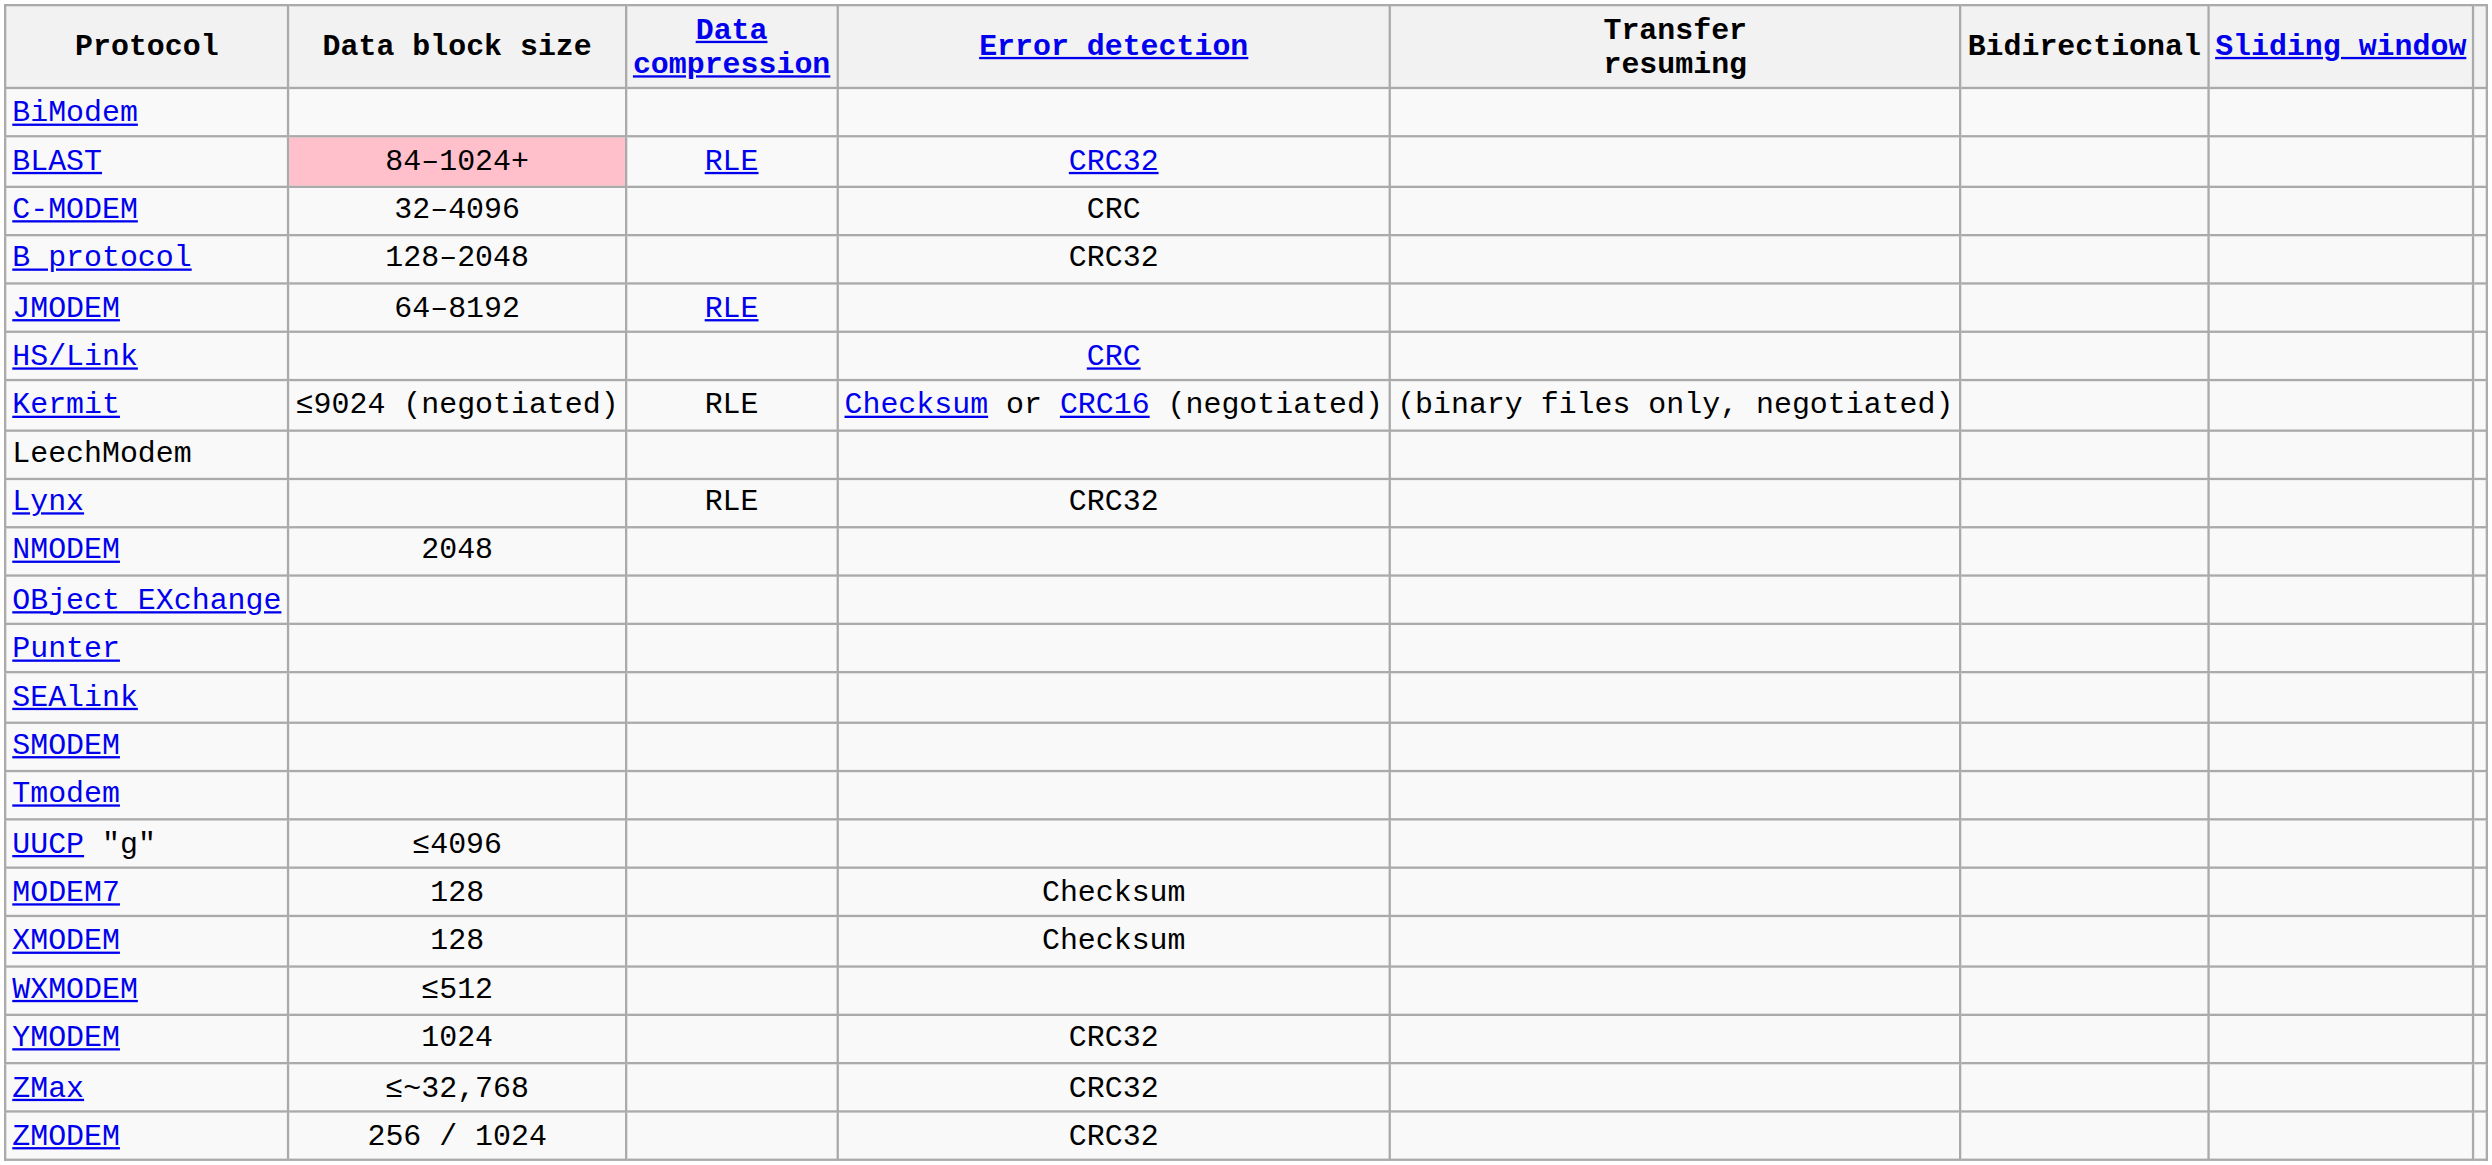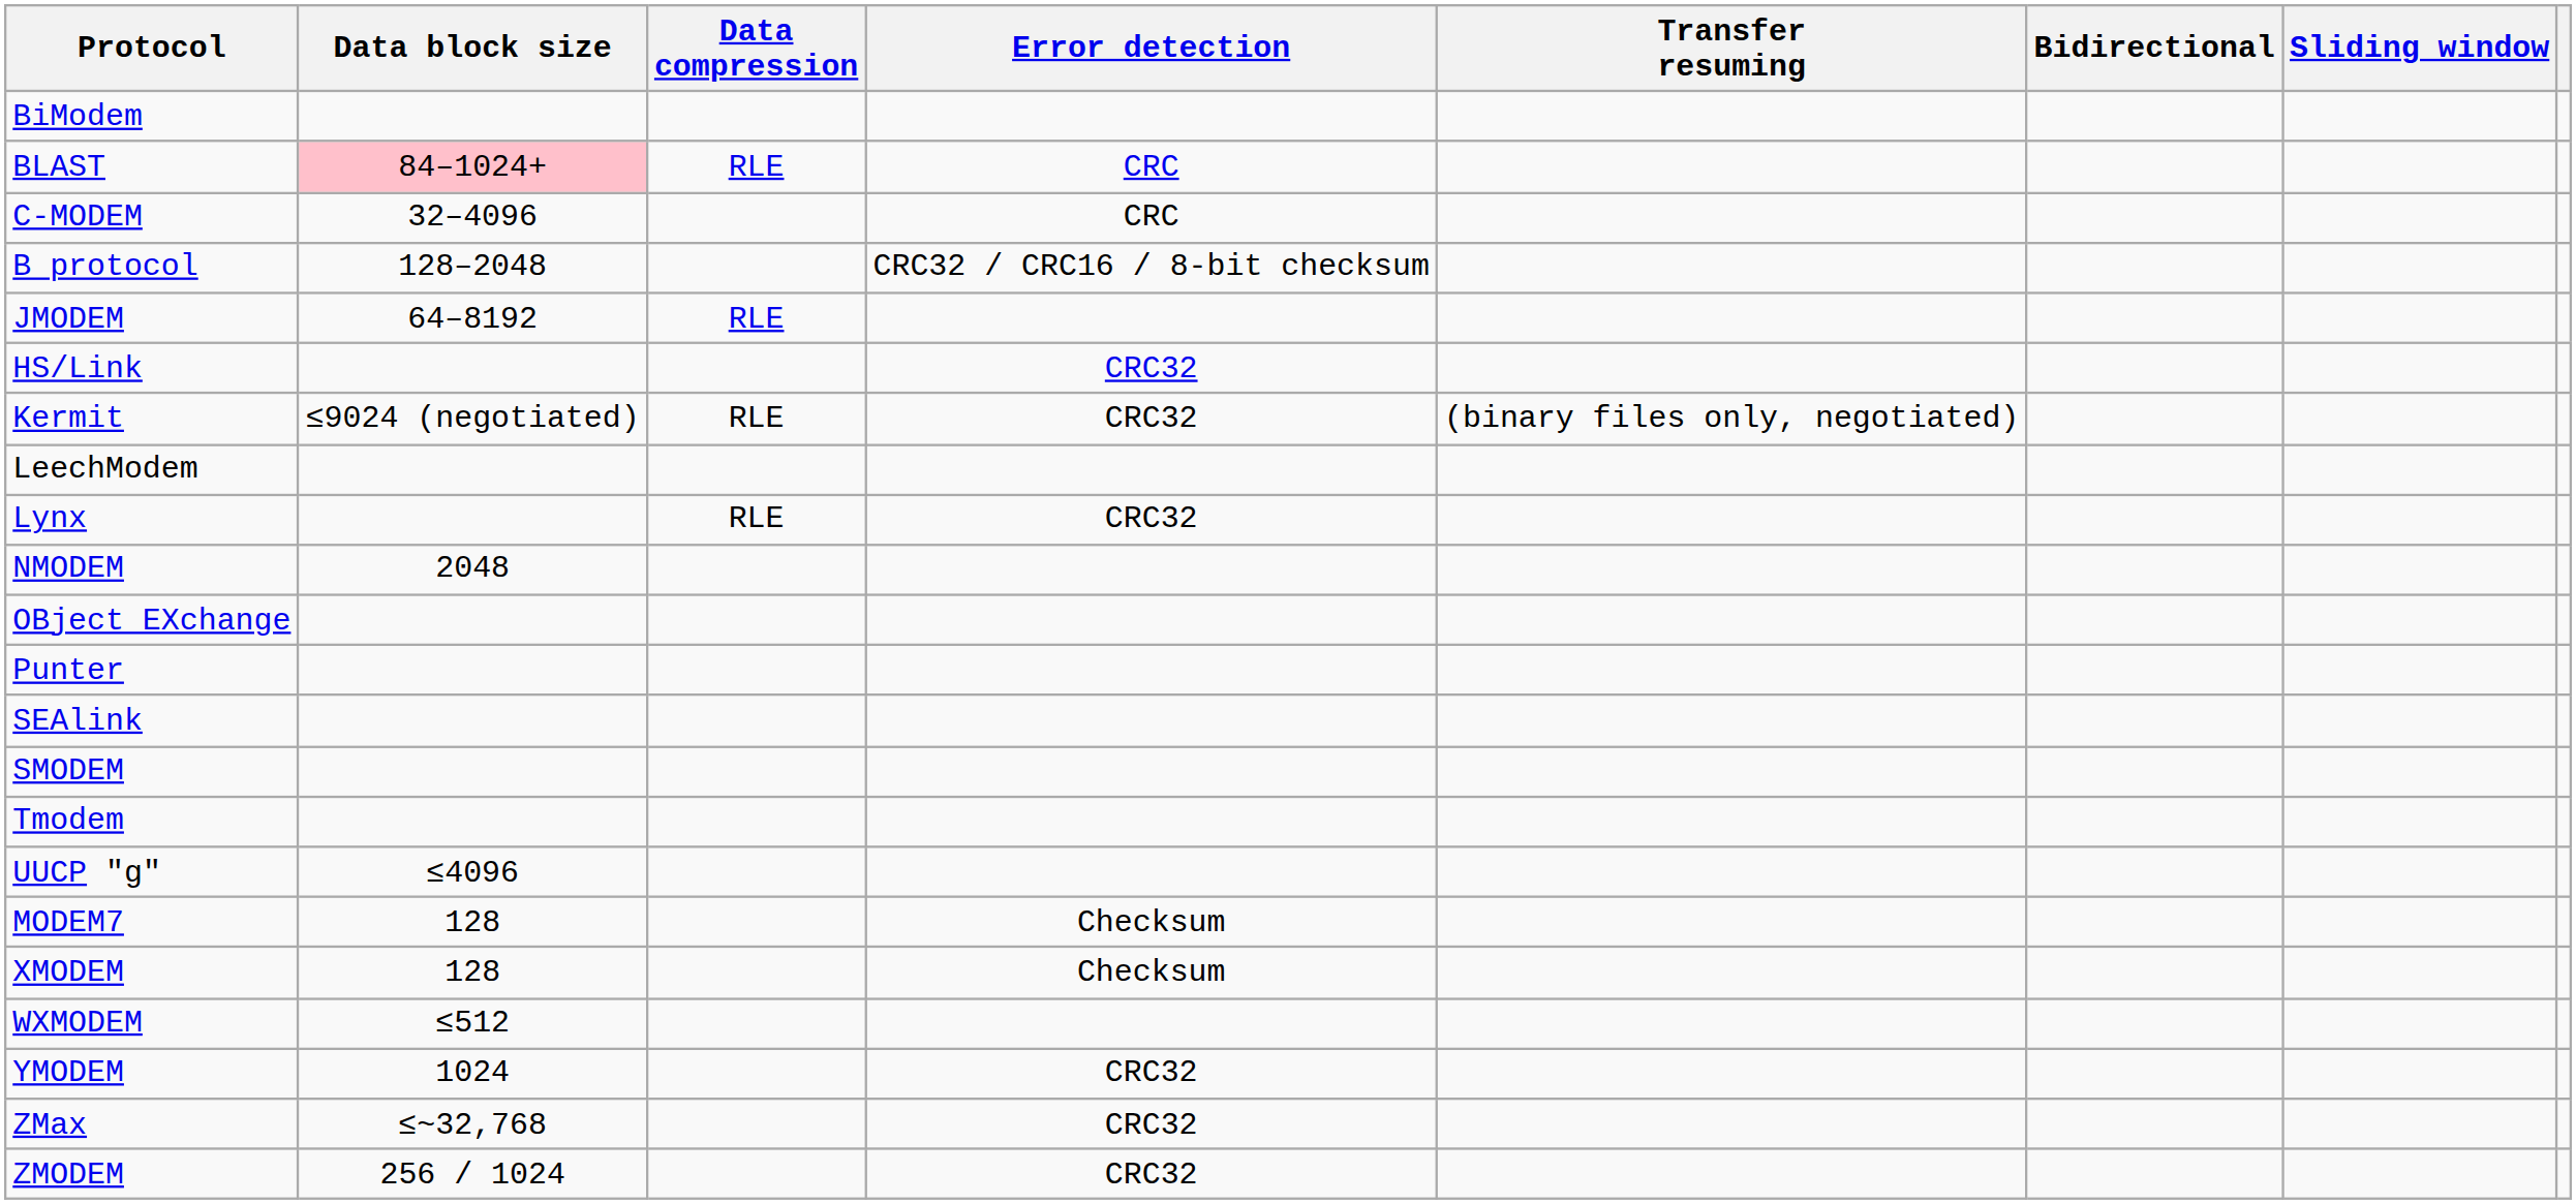 <table class="wikitable sortable" style="text-align:center">
 <tr>
 <th scope="col">Protocol</th>
 <th scope="col">Data block size<br></th>
 <th scope="col"><a href='#'>Data<br>compression</a></th>
 <th scope="col"><a href='#'>Error detection</a></th>
 <th>Transfer<br>resuming</th>
 <th scope="col">Bidirectional</th>
 <th scope="col"><a href='#'>Sliding window</a></th>
 <th scope="col" class="unsortable"></th>
 </tr>
 <tr>
 <td style="text-align:left"><a href='#'>BiModem</a></td>
 <td></td>
 <td></td>
 <td></td>
 <td></td>
 <td></td>
 <td></td>
 <td></td>
 </tr>
 <tr>
 <td style="text-align:left"><a href='#'>BLAST</a></td>
 <td style="background: pink;">84–1024+</td>
 <td><a href='#'>RLE</a></td>
-<td><a href='#'>CRC32</a></td>
+<td><a href='#'>CRC</a></td>
 <td></td>
 <td></td>
 <td></td>
 <td></td>
 </tr>
 <tr>
 <td style="text-align:left"><a href='#'>C-MODEM</a></td>
 <td>32–4096</td>
 <td></td>
 <td>CRC</td>
 <td></td>
 <td></td>
 <td></td>
 </tr>
 <tr>
 <td style="text-align:left"><a href='#'>B protocol</a></td>
 <td>128–2048</td>
 <td></td>
-<td>CRC32</td>
+<td>CRC32 / CRC16 / 8-bit checksum</td>
 <td></td>
 <td></td>
 <td></td>
 <td></td>
 </tr>
 <tr>
 <td style="text-align:left"><a href='#'>JMODEM</a></td>
 <td>64–8192</td>
 <td><a href='#'>RLE</a></td>
 <td></td>
 <td></td>
 <td></td>
 <td></td>
 </tr>
 <tr>
 <td style="text-align:left"><a href='#'>HS/Link</a></td>
 <td></td>
 <td></td>
-<td><a href='#'>CRC</a></td>
+<td><a href='#'>CRC32</a></td>
 <td></td>
 <td></td>
 <td></td>
 <td></td>
 </tr>
 <tr>
 <td style="text-align:left"><a href='#'>Kermit</a></td>
 <td>≤9024 (negotiated)</td>
 <td>RLE</td>
-<td><a href='#'>Checksum</a> or <a href='#'>CRC16</a> (negotiated)</td>
+<td>CRC32</td>
 <td> (binary files only, negotiated)</td>
 <td></td>
 <td></td>
 <td></td>
 </tr>
 <tr>
 <td style="text-align:left">LeechModem</td>
 <td></td>
 <td></td>
 <td></td>
 <td></td>
 <td></td>
 <td></td>
 <td></td>
 </tr>
 <tr>
 <td style="text-align:left"><a href='#'>Lynx</a></td>
 <td></td>
 <td>RLE</td>
 <td>CRC32</td>
 <td></td>
 <td></td>
 <td></td>
 <td></td>
 </tr>
 <tr>
 <td style="text-align:left"><a href='#'>NMODEM</a></td>
 <td>2048</td>
 <td></td>
 <td></td>
 <td></td>
 <td></td>
 <td></td>
 <td></td>
 </tr>
 <tr>
 <td style="text-align:left"><a href='#'>OBject EXchange</a></td>
 <td></td>
 <td></td>
 <td></td>
 <td></td>
 <td></td>
 <td></td>
 <td></td>
 </tr>
 <tr>
 <td style="text-align:left"><a href='#'>Punter</a></td>
 <td></td>
 <td></td>
 <td></td>
 <td></td>
 <td></td>
 <td></td>
 <td></td>
 </tr>
 <tr>
 <td style="text-align:left"><a href='#'>SEAlink</a></td>
 <td></td>
 <td></td>
 <td></td>
 <td></td>
 <td></td>
 <td></td>
 <td></td>
 </tr>
 <tr>
 <td style="text-align:left"><a href='#'>SMODEM</a></td>
 <td></td>
 <td></td>
 <td></td>
 <td></td>
 <td></td>
 <td></td>
 <td></td>
 </tr>
 <tr>
 <td style="text-align:left"><a href='#'>Tmodem</a></td>
 <td></td>
 <td></td>
 <td></td>
 <td></td>
 <td></td>
 <td></td>
 <td></td>
 </tr>
 <tr>
 <td style="text-align:left"><a href='#'>UUCP</a> "g"</td>
 <td>≤4096</td>
 <td></td>
 <td></td>
 <td></td>
 <td></td>
 <td></td>
 <td></td>
 </tr>
 <tr>
 <td style="text-align:left"><a href='#'>MODEM7</a></td>
 <td>128</td>
 <td></td>
 <td>Checksum</td>
 <td></td>
 <td></td>
 <td></td>
 <td></td>
 </tr>
 <tr>
 <td style="text-align:left"><a href='#'>XMODEM</a></td>
 <td>128</td>
 <td></td>
 <td>Checksum</td>
 <td></td>
 <td></td>
 <td></td>
 <td></td>
 </tr>
 <tr>
 <td style="text-align:left"><a href='#'>WXMODEM</a></td>
 <td>≤512</td>
 <td></td>
 <td></td>
 <td></td>
 <td></td>
 <td></td>
 <td></td>
 </tr>
 <tr>
 <td style="text-align:left"><a href='#'>YMODEM</a></td>
 <td>1024</td>
 <td></td>
 <td>CRC32</td>
 <td></td>
 <td></td>
 <td></td>
 <td></td>
 </tr>
 <tr>
 <td style="text-align:left"><a href='#'>ZMax</a></td>
 <td>≤~32,768</td>
 <td></td>
 <td>CRC32</td>
 <td></td>
 <td></td>
 <td></td>
 <td></td>
 </tr>
 <tr>
 <td style="text-align:left"><a href='#'>ZMODEM</a></td>
 <td>256 / 1024</td>
 <td></td>
 <td>CRC32</td>
 <td></td>
 <td></td>
 <td></td>
 <td></td>
 </tr>
 </table>
